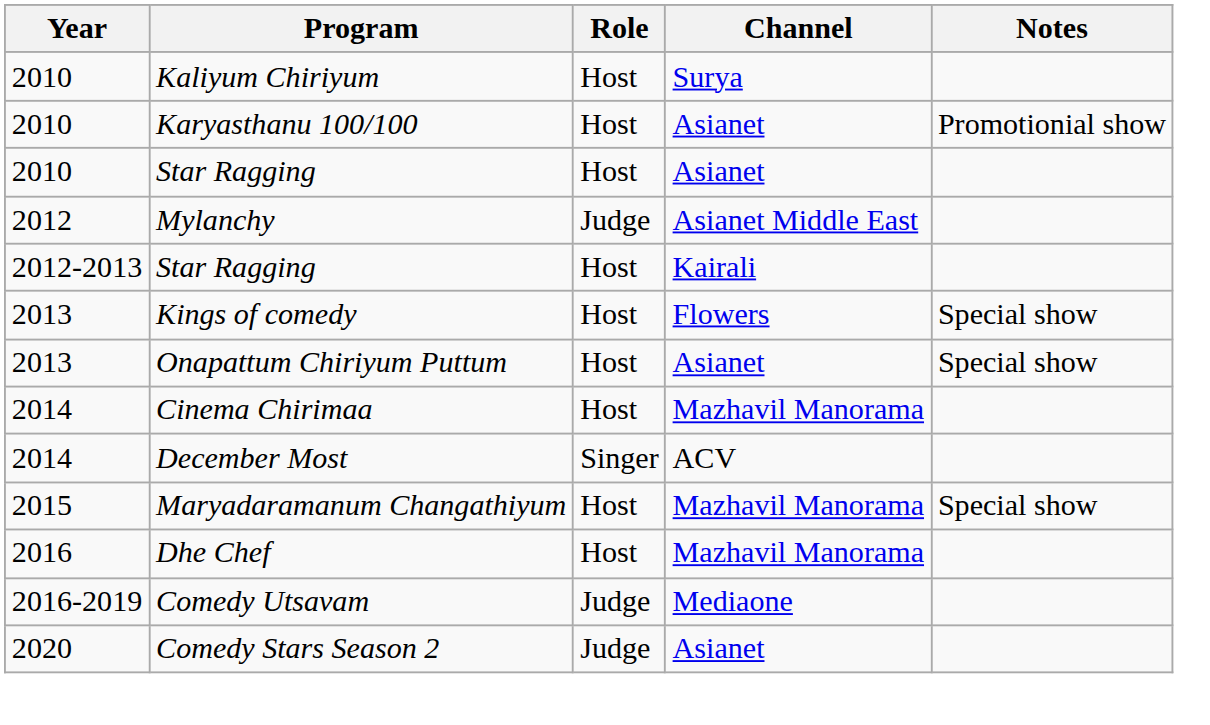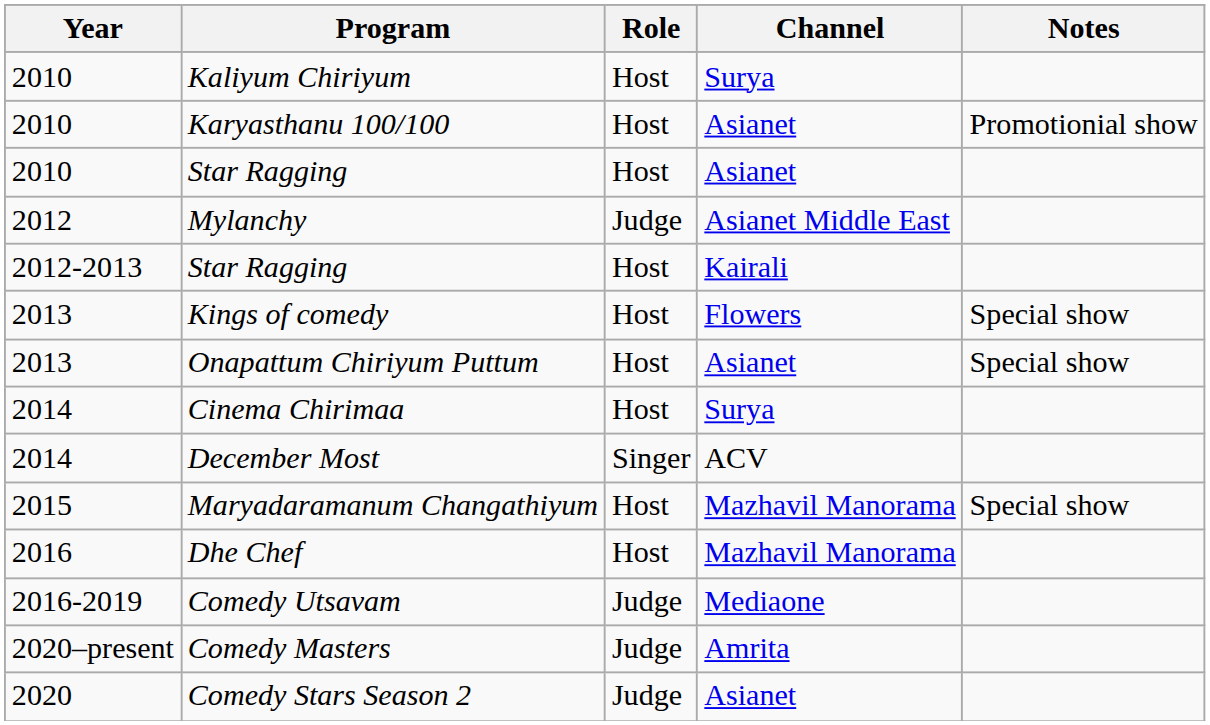 <table class="wikitable">
 <tr>
 <th>Year</th>
 <th><strong>Program</strong></th>
 <th>Role</th>
 <th>Channel</th>
 <th>Notes</th>
 </tr>
 <tr>
 <td>2010</td>
 <td><em>Kaliyum Chiriyum</em></td>
 <td>Host</td>
 <td><a href='#'>Surya</a></td>
 <td></td>
 </tr>
 <tr>
 <td>2010</td>
 <td><em>Karyasthanu 100/100</em></td>
 <td>Host</td>
 <td><a href='#'>Asianet</a></td>
 <td>Promotionial show</td>
 </tr>
 <tr>
 <td>2010</td>
 <td><em>Star Ragging</em></td>
 <td>Host</td>
 <td><a href='#'>Asianet</a></td>
 <td></td>
 </tr>
 <tr>
 <td>2012</td>
 <td><em>Mylanchy</em></td>
 <td>Judge</td>
 <td><a href='#'>Asianet Middle East</a></td>
 <td></td>
 </tr>
 <tr>
 <td>2012-2013</td>
 <td><em>Star Ragging</em></td>
 <td>Host</td>
 <td><a href='#'>Kairali</a></td>
 <td></td>
 </tr>
 <tr>
 <td>2013</td>
 <td><em>Kings of comedy</em></td>
 <td>Host</td>
 <td><a href='#'>Flowers</a></td>
 <td>Special show</td>
 </tr>
 <tr>
 <td>2013</td>
 <td><em>Onapattum Chiriyum Puttum</em></td>
 <td>Host</td>
 <td><a href='#'>Asianet</a></td>
 <td>Special show</td>
 </tr>
 <tr>
 <td>2014</td>
 <td><em>Cinema Chirimaa</em></td>
 <td>Host</td>
-<td><a href='#'>Mazhavil Manorama</a></td>
+<td><a href='#'>Surya</a></td>
 <td></td>
 </tr>
 <tr>
 <td>2014</td>
 <td><em>December Most</em></td>
 <td>Singer</td>
 <td>ACV</td>
 <td></td>
 </tr>
 <tr>
 <td>2015</td>
 <td><em>Maryadaramanum Changathiyum</em></td>
 <td>Host</td>
 <td><a href='#'>Mazhavil Manorama</a></td>
 <td>Special show</td>
 </tr>
 <tr>
 <td>2016</td>
 <td><em>Dhe Chef</em></td>
 <td>Host</td>
 <td><a href='#'>Mazhavil Manorama</a></td>
 <td></td>
 </tr>
 <tr>
 <td>2016-2019</td>
 <td><em>Comedy Utsavam</em></td>
 <td>Judge</td>
 <td><a href='#'>Mediaone</a></td>
 <td></td>
 </tr>
 <tr>
+<td>2020–present</td>
+<td><em>Comedy Masters</em></td>
+<td>Judge</td>
+<td><a href='#'>Amrita</a></td>
+<td></td>
+</tr>
+<tr>
 <td>2020</td>
 <td><em>Comedy Stars Season 2</em></td>
 <td>Judge</td>
 <td><a href='#'>Asianet</a></td>
 <td></td>
 </tr>
 </table>
